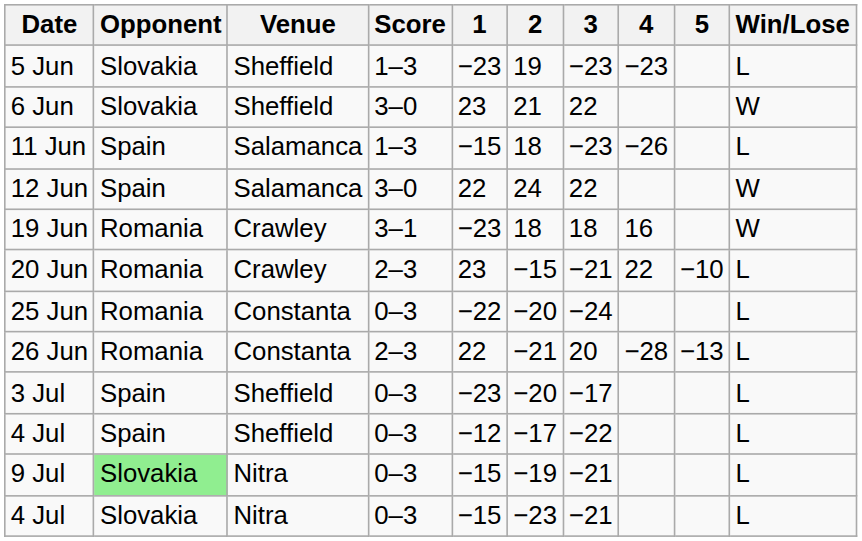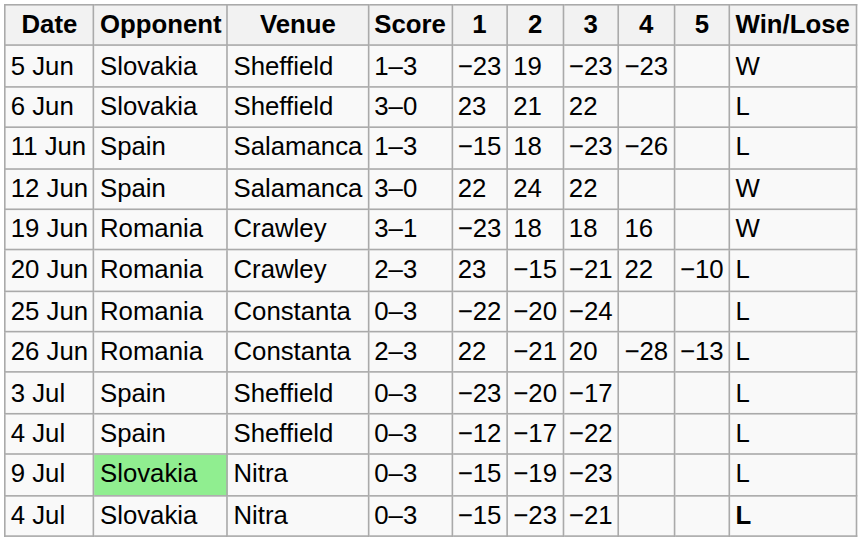 <table class="wikitable">
 <tr>
 <th>Date</th>
 <th>Opponent</th>
 <th>Venue</th>
 <th>Score</th>
 <th>1</th>
 <th>2</th>
 <th>3</th>
 <th>4</th>
 <th>5</th>
 <th>Win/Lose</th>
 </tr>
 <tr>
 <td>5 Jun</td>
 <td>Slovakia</td>
 <td>Sheffield</td>
 <td>1–3</td>
 <td>−23</td>
 <td>19</td>
 <td>−23</td>
 <td>−23</td>
 <td></td>
-<td>L</td>
+<td>W</td>
 </tr>
 <tr>
 <td>6 Jun</td>
 <td>Slovakia</td>
 <td>Sheffield</td>
 <td>3–0</td>
 <td>23</td>
 <td>21</td>
 <td>22</td>
 <td></td>
 <td></td>
-<td>W</td>
+<td>L</td>
 </tr>
 <tr>
 <td>11 Jun</td>
 <td>Spain</td>
 <td>Salamanca</td>
 <td>1–3</td>
 <td>−15</td>
 <td>18</td>
 <td>−23</td>
 <td>−26</td>
 <td></td>
 <td>L</td>
 </tr>
 <tr>
 <td>12 Jun</td>
 <td>Spain</td>
 <td>Salamanca</td>
 <td>3–0</td>
 <td>22</td>
 <td>24</td>
 <td>22</td>
 <td></td>
 <td></td>
 <td>W</td>
 </tr>
 <tr>
 <td>19 Jun</td>
 <td>Romania</td>
 <td>Crawley</td>
 <td>3–1</td>
 <td>−23</td>
 <td>18</td>
 <td>18</td>
 <td>16</td>
 <td></td>
 <td>W</td>
 </tr>
 <tr>
 <td>20 Jun</td>
 <td>Romania</td>
 <td>Crawley</td>
 <td>2–3</td>
 <td>23</td>
 <td>−15</td>
 <td>−21</td>
 <td>22</td>
 <td>−10</td>
 <td>L</td>
 </tr>
 <tr>
 <td>25 Jun</td>
 <td>Romania</td>
 <td>Constanta</td>
 <td>0–3</td>
 <td>−22</td>
 <td>−20</td>
 <td>−24</td>
 <td></td>
 <td></td>
 <td>L</td>
 </tr>
 <tr>
 <td>26 Jun</td>
 <td>Romania</td>
 <td>Constanta</td>
 <td>2–3</td>
 <td>22</td>
 <td>−21</td>
 <td>20</td>
 <td>−28</td>
 <td>−13</td>
 <td>L</td>
 </tr>
 <tr>
 <td>3 Jul</td>
 <td>Spain</td>
 <td>Sheffield</td>
 <td>0–3</td>
 <td>−23</td>
 <td>−20</td>
 <td>−17</td>
 <td></td>
 <td></td>
 <td>L</td>
 </tr>
 <tr>
 <td>4 Jul</td>
 <td>Spain</td>
 <td>Sheffield</td>
 <td>0–3</td>
 <td>−12</td>
 <td>−17</td>
 <td>−22</td>
 <td></td>
 <td></td>
 <td>L</td>
 </tr>
 <tr>
 <td>9 Jul</td>
 <td style="background: lightgreen;">Slovakia</td>
 <td>Nitra</td>
 <td>0–3</td>
 <td>−15</td>
 <td>−19</td>
-<td>−21</td>
+<td>−23</td>
 <td></td>
 <td></td>
 <td>L</td>
 </tr>
 <tr>
 <td>4 Jul</td>
 <td>Slovakia</td>
 <td>Nitra</td>
 <td>0–3</td>
 <td>−15</td>
 <td>−23</td>
 <td>−21</td>
 <td></td>
 <td></td>
-<td>L</td>
+<td><strong>L</strong></td>
 </tr>
 </table>
